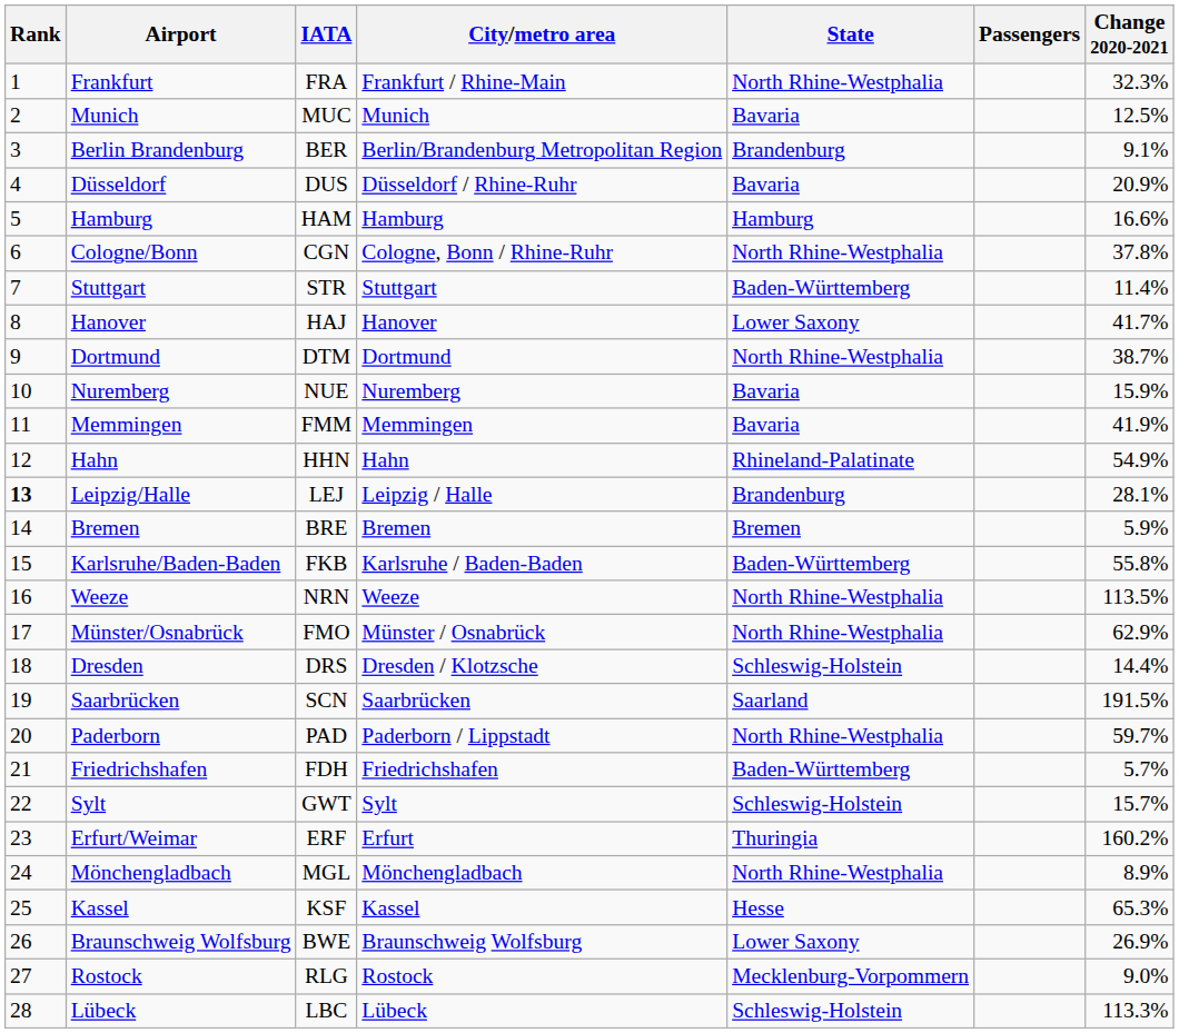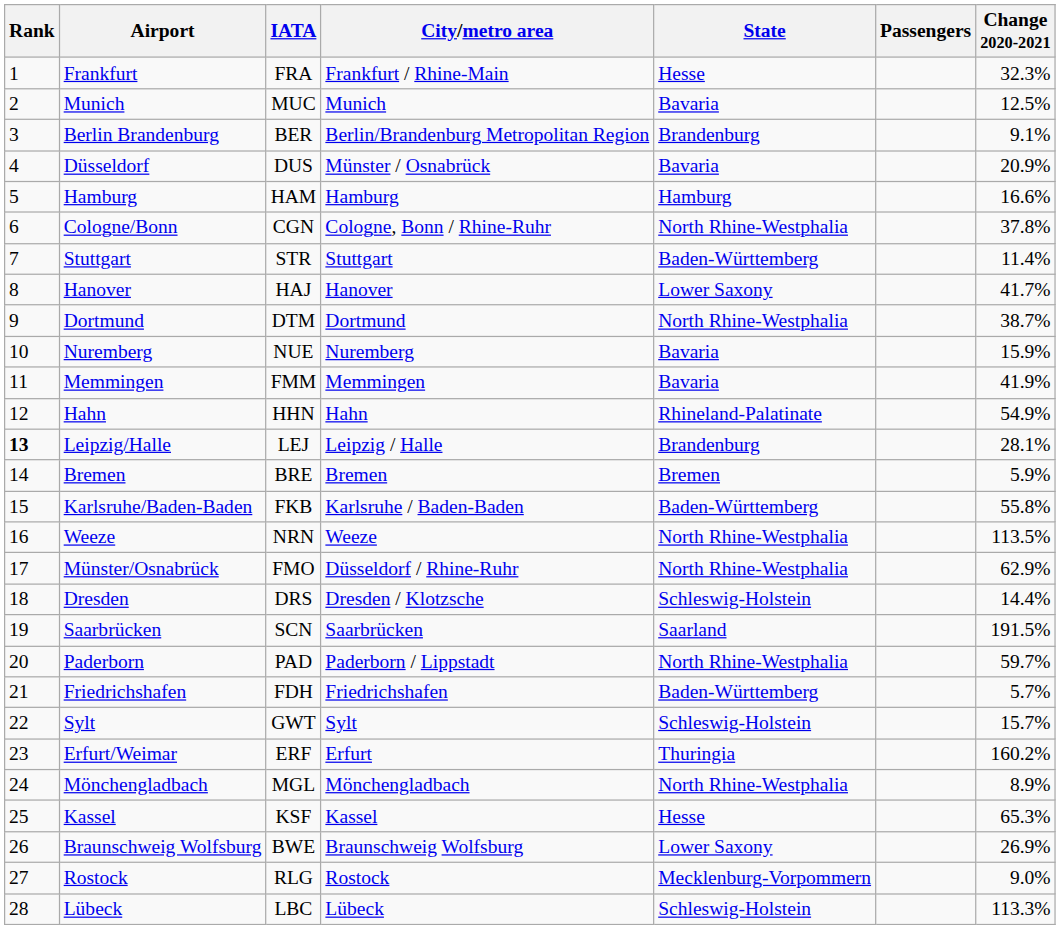 <table class="wikitable sortable">
 <tr>
 <th>Rank</th>
 <th>Airport</th>
 <th><a href='#'>IATA</a></th>
 <th><a href='#'>City</a>/<a href='#'>metro area</a></th>
 <th><a href='#'>State</a></th>
 <th class="unsortable">Passengers<br></th>
 <th class="unsortable">Change<br><small>2020-2021</small></th>
 </tr>
 <tr>
 <td>1</td>
 <td><a href='#'>Frankfurt</a></td>
 <td style="text-align:center;">FRA</td>
 <td><a href='#'>Frankfurt</a> / <a href='#'>Rhine-Main</a></td>
-<td><a href='#'>North Rhine-Westphalia</a></td>
+<td><a href='#'>Hesse</a></td>
 <td style="text-align:right;"></td>
 <td style="text-align:right;">32.3%</td>
 </tr>
 <tr>
 <td>2</td>
 <td><a href='#'>Munich</a></td>
 <td style="text-align:center;">MUC</td>
 <td><a href='#'>Munich</a></td>
 <td><a href='#'>Bavaria</a></td>
 <td style="text-align:right;"></td>
 <td style="text-align:right;">12.5%</td>
 </tr>
 <tr>
 <td>3</td>
 <td><a href='#'>Berlin Brandenburg</a></td>
 <td style="text-align:center;">BER</td>
 <td><a href='#'>Berlin/Brandenburg Metropolitan Region</a></td>
 <td><a href='#'>Brandenburg</a></td>
 <td style="text-align:right;"></td>
 <td style="text-align:right;">9.1% </td>
 </tr>
 <tr>
 <td>4</td>
 <td><a href='#'>Düsseldorf</a></td>
 <td style="text-align:center;">DUS</td>
-<td><a href='#'>Düsseldorf</a> / <a href='#'>Rhine-Ruhr</a></td>
+<td><a href='#'>Münster</a> / <a href='#'>Osnabrück</a></td>
 <td><a href='#'>Bavaria</a></td>
 <td style="text-align:right;"></td>
 <td style="text-align:right;">20.9%</td>
 </tr>
 <tr>
 <td>5</td>
 <td><a href='#'>Hamburg</a></td>
 <td style="text-align:center;">HAM</td>
 <td><a href='#'>Hamburg</a></td>
 <td><a href='#'>Hamburg</a></td>
 <td style="text-align:right;"></td>
 <td style="text-align:right;">16.6%</td>
 </tr>
 <tr>
 <td>6</td>
 <td><a href='#'>Cologne/Bonn</a></td>
 <td style="text-align:center;">CGN</td>
 <td><a href='#'>Cologne</a>, <a href='#'>Bonn</a> / <a href='#'>Rhine-Ruhr</a></td>
 <td><a href='#'>North Rhine-Westphalia</a></td>
 <td style="text-align:right;"></td>
 <td style="text-align:right;">37.8%</td>
 </tr>
 <tr>
 <td>7</td>
 <td><a href='#'>Stuttgart</a></td>
 <td style="text-align:center;">STR</td>
 <td><a href='#'>Stuttgart</a></td>
 <td><a href='#'>Baden-Württemberg</a></td>
 <td style="text-align:right;"></td>
 <td style="text-align:right;">11.4%</td>
 </tr>
 <tr>
 <td>8</td>
 <td><a href='#'>Hanover</a></td>
 <td style="text-align:center;">HAJ</td>
 <td><a href='#'>Hanover</a></td>
 <td><a href='#'>Lower Saxony</a></td>
 <td style="text-align:right;"></td>
 <td style="text-align:right;">41.7%</td>
 </tr>
 <tr>
 <td>9</td>
 <td><a href='#'>Dortmund</a></td>
 <td style="text-align:center;">DTM</td>
 <td><a href='#'>Dortmund</a></td>
 <td><a href='#'>North Rhine-Westphalia</a></td>
 <td style="text-align:right;"></td>
 <td style="text-align:right;">38.7%</td>
 </tr>
 <tr>
 <td>10</td>
 <td><a href='#'>Nuremberg</a></td>
 <td style="text-align:center;">NUE</td>
 <td><a href='#'>Nuremberg</a></td>
 <td><a href='#'>Bavaria</a></td>
 <td style="text-align:right;"></td>
 <td style="text-align:right;">15.9%</td>
 </tr>
 <tr>
 <td>11</td>
 <td><a href='#'>Memmingen</a></td>
 <td style="text-align:center;">FMM</td>
 <td><a href='#'>Memmingen</a></td>
 <td><a href='#'>Bavaria</a></td>
 <td style="text-align:right;"></td>
 <td style="text-align:right;">41.9%</td>
 </tr>
 <tr>
 <td>12</td>
 <td><a href='#'>Hahn</a></td>
 <td style="text-align:center;">HHN</td>
 <td><a href='#'>Hahn</a></td>
 <td><a href='#'>Rhineland-Palatinate</a></td>
 <td style="text-align:right;"></td>
 <td style="text-align:right;">54.9%</td>
 </tr>
 <tr>
 <td><strong>13</strong></td>
 <td><a href='#'>Leipzig/Halle</a></td>
 <td style="text-align:center;">LEJ</td>
 <td><a href='#'>Leipzig</a> / <a href='#'>Halle</a></td>
 <td><a href='#'>Brandenburg</a></td>
 <td style="text-align:right;"></td>
 <td style="text-align:right;">28.1%</td>
 </tr>
 <tr>
 <td>14</td>
 <td><a href='#'>Bremen</a></td>
 <td style="text-align:center;">BRE</td>
 <td><a href='#'>Bremen</a></td>
 <td><a href='#'>Bremen</a></td>
 <td style="text-align:right;"></td>
 <td style="text-align:right;">5.9%</td>
 </tr>
 <tr>
 <td>15</td>
 <td><a href='#'>Karlsruhe/Baden-Baden</a></td>
 <td style="text-align:center;">FKB</td>
 <td><a href='#'>Karlsruhe</a> / <a href='#'>Baden-Baden</a></td>
 <td><a href='#'>Baden-Württemberg</a></td>
 <td style="text-align:right;"></td>
 <td style="text-align:right;">55.8%</td>
 </tr>
 <tr>
 <td>16</td>
 <td><a href='#'>Weeze</a></td>
 <td style="text-align:center;">NRN</td>
 <td><a href='#'>Weeze</a></td>
 <td><a href='#'>North Rhine-Westphalia</a></td>
 <td style="text-align:right;"></td>
 <td style="text-align:right;">113.5%</td>
 </tr>
 <tr>
 <td>17</td>
 <td><a href='#'>Münster/Osnabrück</a></td>
 <td style="text-align:center;">FMO</td>
-<td><a href='#'>Münster</a> / <a href='#'>Osnabrück</a></td>
+<td><a href='#'>Düsseldorf</a> / <a href='#'>Rhine-Ruhr</a></td>
 <td><a href='#'>North Rhine-Westphalia</a></td>
 <td style="text-align:right;"></td>
 <td style="text-align:right;">62.9%</td>
 </tr>
 <tr>
 <td>18</td>
 <td><a href='#'>Dresden</a></td>
 <td style="text-align:center;">DRS</td>
 <td><a href='#'>Dresden</a> / <a href='#'>Klotzsche</a></td>
 <td><a href='#'>Schleswig-Holstein</a></td>
 <td style="text-align:right;"></td>
 <td style="text-align:right;">14.4%</td>
 </tr>
 <tr>
 <td>19</td>
 <td><a href='#'>Saarbrücken</a></td>
 <td style="text-align:center;">SCN</td>
 <td><a href='#'>Saarbrücken</a></td>
 <td><a href='#'>Saarland</a></td>
 <td style="text-align:right;"></td>
 <td style="text-align:right;">191.5%</td>
 </tr>
 <tr>
 <td>20</td>
 <td><a href='#'>Paderborn</a></td>
 <td style="text-align:center;">PAD</td>
 <td><a href='#'>Paderborn</a> / <a href='#'>Lippstadt</a></td>
 <td><a href='#'>North Rhine-Westphalia</a></td>
 <td style="text-align:right;"></td>
 <td style="text-align:right;">59.7%</td>
 </tr>
 <tr>
 <td>21</td>
 <td><a href='#'>Friedrichshafen</a></td>
 <td style="text-align:center;">FDH</td>
 <td><a href='#'>Friedrichshafen</a></td>
 <td><a href='#'>Baden-Württemberg</a></td>
 <td style="text-align:right;"></td>
 <td style="text-align:right;">5.7%</td>
 </tr>
 <tr>
 <td>22</td>
 <td><a href='#'>Sylt</a></td>
 <td style="text-align:center;">GWT</td>
 <td><a href='#'>Sylt</a></td>
 <td><a href='#'>Schleswig-Holstein</a></td>
 <td style="text-align:right;"></td>
 <td style="text-align:right;">15.7%</td>
 </tr>
 <tr>
 <td>23</td>
 <td><a href='#'>Erfurt/Weimar</a></td>
 <td style="text-align:center;">ERF</td>
 <td><a href='#'>Erfurt</a></td>
 <td><a href='#'>Thuringia</a></td>
 <td style="text-align:right;"></td>
 <td style="text-align:right;">160.2%</td>
 </tr>
 <tr>
 <td>24</td>
 <td><a href='#'>Mönchengladbach</a></td>
 <td style="text-align:center;">MGL</td>
 <td><a href='#'>Mönchengladbach</a></td>
 <td><a href='#'>North Rhine-Westphalia</a></td>
 <td style="text-align:right;"></td>
 <td style="text-align:right;">8.9%</td>
 </tr>
 <tr>
 <td>25</td>
 <td><a href='#'>Kassel</a></td>
 <td style="text-align:center;">KSF</td>
 <td><a href='#'>Kassel</a></td>
 <td><a href='#'>Hesse</a></td>
 <td style="text-align:right;"></td>
 <td style="text-align:right;">65.3%</td>
 </tr>
 <tr>
 <td>26</td>
 <td><a href='#'>Braunschweig Wolfsburg</a></td>
 <td style="text-align:center;">BWE</td>
 <td><a href='#'>Braunschweig</a> <a href='#'>Wolfsburg</a></td>
 <td><a href='#'>Lower Saxony</a></td>
 <td style="text-align:right;"></td>
 <td style="text-align:right;">26.9%</td>
 </tr>
 <tr>
 <td>27</td>
 <td><a href='#'>Rostock</a></td>
 <td style="text-align:center;">RLG</td>
 <td><a href='#'>Rostock</a></td>
 <td><a href='#'>Mecklenburg-Vorpommern</a></td>
 <td style="text-align:right;"></td>
 <td style="text-align:right;">9.0%</td>
 </tr>
 <tr>
 <td>28</td>
 <td><a href='#'>Lübeck</a></td>
 <td style="text-align:center;">LBC</td>
 <td><a href='#'>Lübeck</a></td>
 <td><a href='#'>Schleswig-Holstein</a></td>
 <td style="text-align:right;"></td>
 <td style="text-align:right;">113.3%</td>
 </tr>
 </table>
